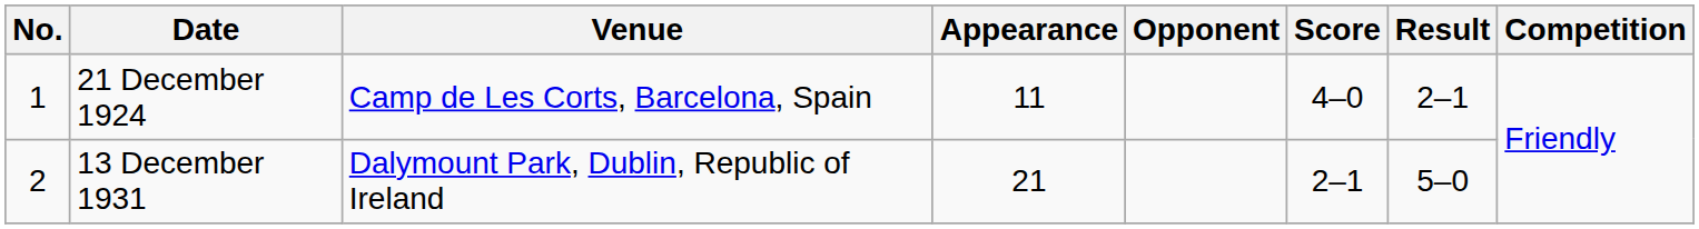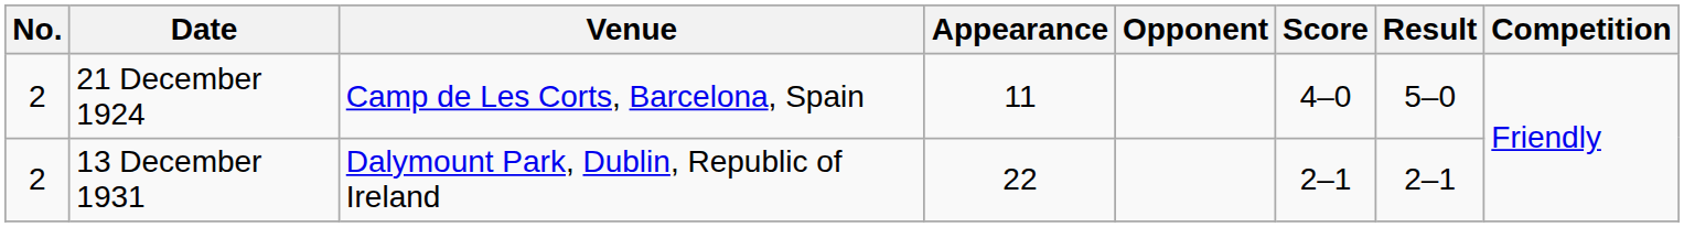 <table class="wikitable sortable">
 <tr>
 <th scope="col">No.</th>
 <th scope="col">Date</th>
 <th scope="col">Venue</th>
 <th scope="col">Appearance</th>
 <th scope="col">Opponent</th>
 <th scope="col">Score</th>
 <th scope="col">Result</th>
 <th scope="col">Competition</th>
 </tr>
 <tr>
-<td align="center">1</td>
+<td align="center">2</td>
 <td>21 December 1924</td>
 <td><a href='#'>Camp de Les Corts</a>, <a href='#'>Barcelona</a>, Spain</td>
 <td align="center">11</td>
 <td></td>
 <td align="center">4–0</td>
-<td align="center">2–1</td>
+<td align="center">5–0</td>
 <td rowspan=2><a href='#'>Friendly</a></td>
 </tr>
 <tr>
 <td align="center">2</td>
 <td>13 December 1931</td>
 <td><a href='#'>Dalymount Park</a>, <a href='#'>Dublin</a>, Republic of Ireland</td>
-<td align="center">21</td>
+<td align="center">22</td>
 <td></td>
 <td align="center">2–1</td>
-<td align="center">5–0</td>
+<td align="center">2–1</td>
 </tr>
 </table>
